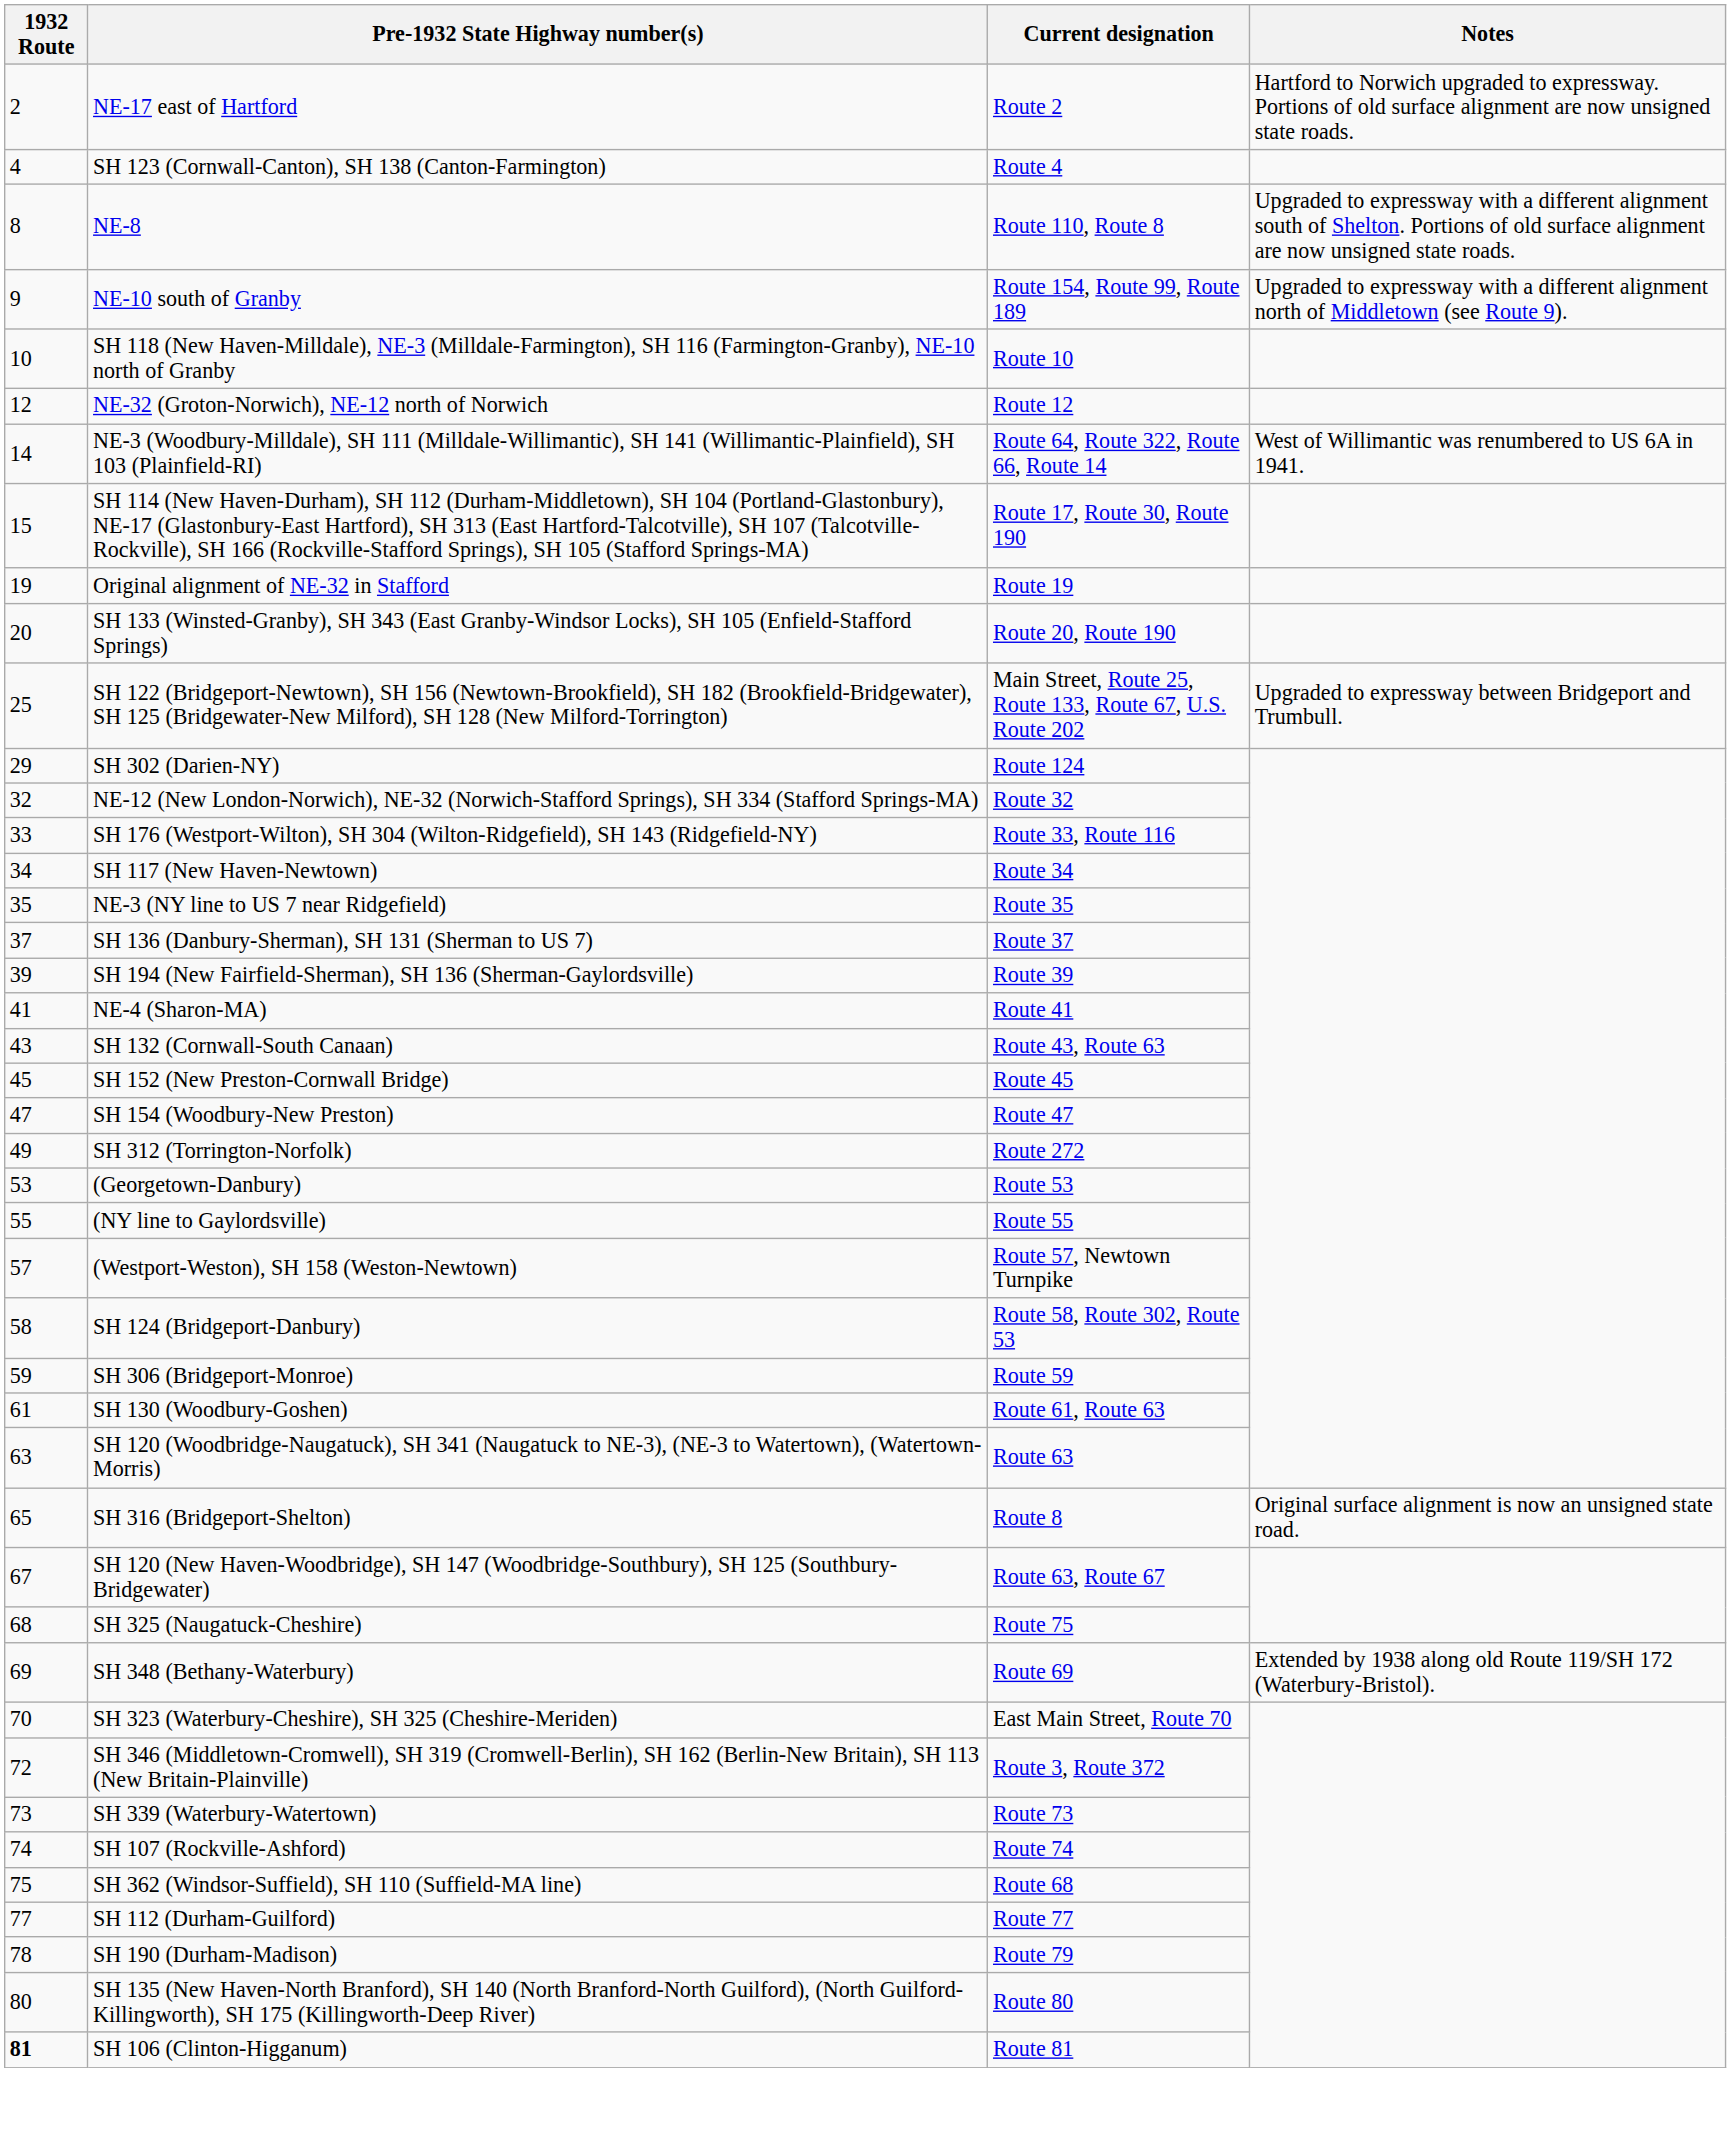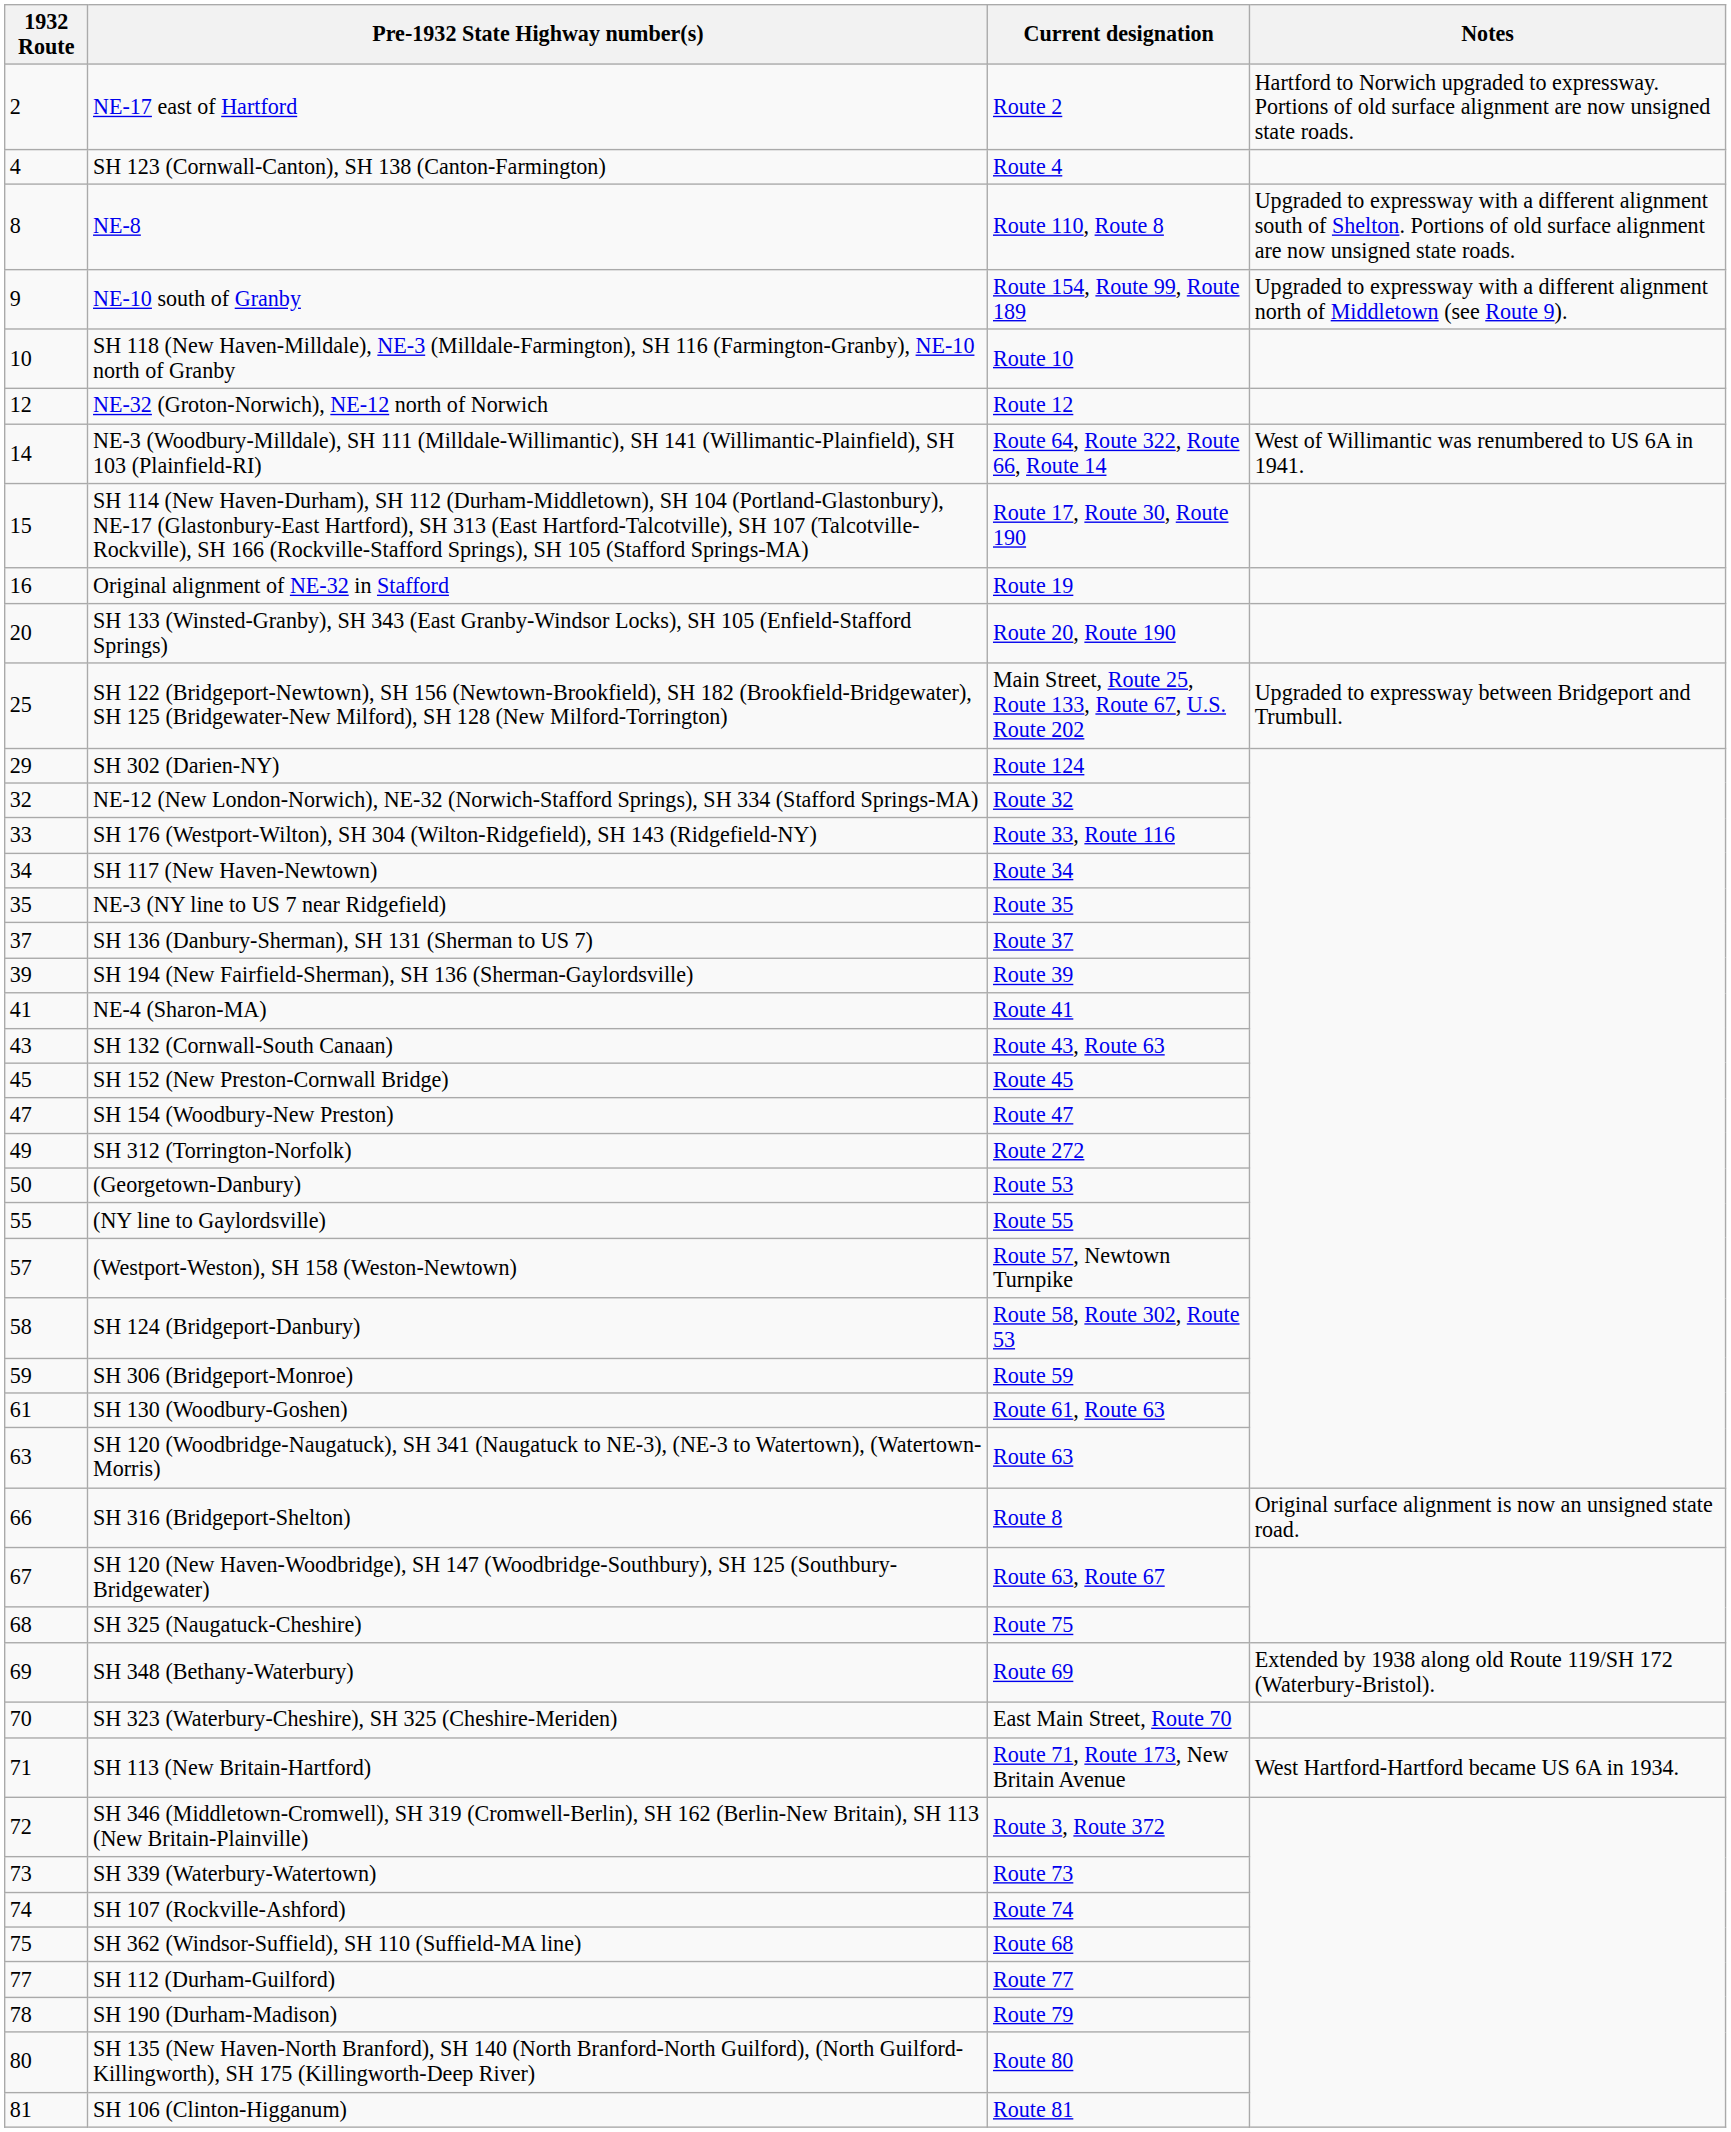 <table class=wikitable>
 <tr>
 <th>1932 Route</th>
 <th>Pre-1932 State Highway number(s)</th>
 <th>Current designation</th>
 <th>Notes</th>
 </tr>
 <tr>
 <td>2</td>
 <td><a href='#'>NE-17</a> east of <a href='#'>Hartford</a></td>
 <td><a href='#'>Route 2</a></td>
 <td>Hartford to Norwich upgraded to expressway. Portions of old surface alignment are now unsigned state roads.</td>
 </tr>
 <tr>
 <td>4</td>
 <td>SH 123 (Cornwall-Canton), SH 138 (Canton-Farmington)</td>
 <td><a href='#'>Route 4</a></td>
 </tr>
 <tr>
 <td>8</td>
 <td><a href='#'>NE-8</a></td>
 <td><a href='#'>Route 110</a>, <a href='#'>Route 8</a></td>
 <td>Upgraded to expressway with a different alignment south of <a href='#'>Shelton</a>. Portions of old surface alignment are now unsigned state roads.</td>
 </tr>
 <tr>
 <td>9</td>
 <td><a href='#'>NE-10</a> south of <a href='#'>Granby</a></td>
 <td><a href='#'>Route 154</a>, <a href='#'>Route 99</a>, <a href='#'>Route 189</a></td>
 <td>Upgraded to expressway with a different alignment north of <a href='#'>Middletown</a> (see <a href='#'>Route 9</a>).</td>
 </tr>
 <tr>
 <td>10</td>
 <td>SH 118 (New Haven-Milldale), <a href='#'>NE-3</a> (Milldale-Farmington), SH 116 (Farmington-Granby), <a href='#'>NE-10</a> north of Granby</td>
 <td><a href='#'>Route 10</a></td>
 <td></td>
 </tr>
 <tr>
 <td>12</td>
 <td><a href='#'>NE-32</a> (Groton-Norwich), <a href='#'>NE-12</a> north of Norwich</td>
 <td><a href='#'>Route 12</a></td>
 </tr>
 <tr>
 <td>14</td>
 <td>NE-3 (Woodbury-Milldale), SH 111 (Milldale-Willimantic), SH 141 (Willimantic-Plainfield), SH 103 (Plainfield-RI)</td>
 <td><a href='#'>Route 64</a>, <a href='#'>Route 322</a>, <a href='#'>Route 66</a>, <a href='#'>Route 14</a></td>
 <td>West of Willimantic was renumbered to US 6A in 1941.</td>
 </tr>
 <tr>
 <td>15</td>
 <td>SH 114 (New Haven-Durham), SH 112 (Durham-Middletown), SH 104 (Portland-Glastonbury), NE-17 (Glastonbury-East Hartford), SH 313 (East Hartford-Talcotville), SH 107 (Talcotville-Rockville), SH 166 (Rockville-Stafford Springs), SH 105 (Stafford Springs-MA)</td>
 <td><a href='#'>Route 17</a>, <a href='#'>Route 30</a>, <a href='#'>Route 190</a></td>
 <td></td>
 </tr>
 <tr>
-<td>19</td>
+<td>16</td>
 <td>Original alignment of <a href='#'>NE-32</a> in <a href='#'>Stafford</a></td>
 <td><a href='#'>Route 19</a></td>
 <td></td>
 </tr>
 <tr>
 <td>20</td>
 <td>SH 133 (Winsted-Granby), SH 343 (East Granby-Windsor Locks), SH 105 (Enfield-Stafford Springs)</td>
 <td><a href='#'>Route 20</a>, <a href='#'>Route 190</a></td>
 <td></td>
 </tr>
 <tr>
 <td>25</td>
 <td>SH 122 (Bridgeport-Newtown), SH 156 (Newtown-Brookfield), SH 182 (Brookfield-Bridgewater), SH 125 (Bridgewater-New Milford), SH 128 (New Milford-Torrington)</td>
 <td>Main Street, <a href='#'>Route 25</a>, <a href='#'>Route 133</a>, <a href='#'>Route 67</a>, <a href='#'>U.S. Route 202</a></td>
 <td>Upgraded to expressway between Bridgeport and Trumbull.</td>
 </tr>
 <tr>
 <td>29</td>
 <td>SH 302 (Darien-NY)</td>
 <td><a href='#'>Route 124</a></td>
 </tr>
 <tr>
 <td>32</td>
 <td>NE-12 (New London-Norwich), NE-32 (Norwich-Stafford Springs), SH 334 (Stafford Springs-MA)</td>
 <td><a href='#'>Route 32</a></td>
 </tr>
 <tr>
 <td>33</td>
 <td>SH 176 (Westport-Wilton), SH 304 (Wilton-Ridgefield), SH 143 (Ridgefield-NY)</td>
 <td><a href='#'>Route 33</a>, <a href='#'>Route 116</a></td>
 </tr>
 <tr>
 <td>34</td>
 <td>SH 117 (New Haven-Newtown)</td>
 <td><a href='#'>Route 34</a></td>
 </tr>
 <tr>
 <td>35</td>
 <td>NE-3 (NY line to US 7 near Ridgefield)</td>
 <td><a href='#'>Route 35</a></td>
 </tr>
 <tr>
 <td>37</td>
 <td>SH 136 (Danbury-Sherman), SH 131 (Sherman to US 7)</td>
 <td><a href='#'>Route 37</a></td>
 </tr>
 <tr>
 <td>39</td>
 <td>SH 194 (New Fairfield-Sherman), SH 136 (Sherman-Gaylordsville)</td>
 <td><a href='#'>Route 39</a></td>
 </tr>
 <tr>
 <td>41</td>
 <td>NE-4 (Sharon-MA)</td>
 <td><a href='#'>Route 41</a></td>
 </tr>
 <tr>
 <td>43</td>
 <td>SH 132 (Cornwall-South Canaan)</td>
 <td><a href='#'>Route 43</a>, <a href='#'>Route 63</a></td>
 </tr>
 <tr>
 <td>45</td>
 <td>SH 152 (New Preston-Cornwall Bridge)</td>
 <td><a href='#'>Route 45</a></td>
 </tr>
 <tr>
 <td>47</td>
 <td>SH 154 (Woodbury-New Preston)</td>
 <td><a href='#'>Route 47</a></td>
 </tr>
 <tr>
 <td>49</td>
 <td>SH 312 (Torrington-Norfolk)</td>
 <td><a href='#'>Route 272</a></td>
 </tr>
 <tr>
-<td>53</td>
+<td>50</td>
 <td>(Georgetown-Danbury)</td>
 <td><a href='#'>Route 53</a></td>
 </tr>
 <tr>
 <td>55</td>
 <td>(NY line to Gaylordsville)</td>
 <td><a href='#'>Route 55</a></td>
 </tr>
 <tr>
 <td>57</td>
 <td>(Westport-Weston), SH 158 (Weston-Newtown)</td>
 <td><a href='#'>Route 57</a>, Newtown Turnpike</td>
 </tr>
 <tr>
 <td>58</td>
 <td>SH 124 (Bridgeport-Danbury)</td>
 <td><a href='#'>Route 58</a>, <a href='#'>Route 302</a>, <a href='#'>Route 53</a></td>
 </tr>
 <tr>
 <td>59</td>
 <td>SH 306 (Bridgeport-Monroe)</td>
 <td><a href='#'>Route 59</a></td>
 </tr>
 <tr>
 <td>61</td>
 <td>SH 130 (Woodbury-Goshen)</td>
 <td><a href='#'>Route 61</a>, <a href='#'>Route 63</a></td>
 </tr>
 <tr>
 <td>63</td>
 <td>SH 120 (Woodbridge-Naugatuck), SH 341 (Naugatuck to NE-3), (NE-3 to Watertown), (Watertown-Morris)</td>
 <td><a href='#'>Route 63</a></td>
 </tr>
 <tr>
-<td>65</td>
+<td>66</td>
 <td>SH 316 (Bridgeport-Shelton)</td>
 <td><a href='#'>Route 8</a></td>
 <td>Original surface alignment is now an unsigned state road.</td>
 </tr>
 <tr>
 <td>67</td>
 <td>SH 120 (New Haven-Woodbridge), SH 147 (Woodbridge-Southbury), SH 125 (Southbury-Bridgewater)</td>
 <td><a href='#'>Route 63</a>, <a href='#'>Route 67</a></td>
 </tr>
 <tr>
 <td>68</td>
 <td>SH 325 (Naugatuck-Cheshire)</td>
 <td><a href='#'>Route 75</a></td>
 </tr>
 <tr>
 <td>69</td>
 <td>SH 348 (Bethany-Waterbury)</td>
 <td><a href='#'>Route 69</a></td>
 <td>Extended by 1938 along old Route 119/SH 172 (Waterbury-Bristol).</td>
 </tr>
 <tr>
 <td>70</td>
 <td>SH 323 (Waterbury-Cheshire), SH 325 (Cheshire-Meriden)</td>
 <td>East Main Street, <a href='#'>Route 70</a></td>
+</tr>
+<tr>
+<td>71</td>
+<td>SH 113 (New Britain-Hartford)</td>
+<td><a href='#'>Route 71</a>, <a href='#'>Route 173</a>, New Britain Avenue</td>
+<td>West Hartford-Hartford became US 6A in 1934.</td>
 </tr>
 <tr>
 <td>72</td>
 <td>SH 346 (Middletown-Cromwell), SH 319 (Cromwell-Berlin), SH 162 (Berlin-New Britain), SH 113 (New Britain-Plainville)</td>
 <td><a href='#'>Route 3</a>, <a href='#'>Route 372</a></td>
 </tr>
 <tr>
 <td>73</td>
 <td>SH 339 (Waterbury-Watertown)</td>
 <td><a href='#'>Route 73</a></td>
 </tr>
 <tr>
 <td>74</td>
 <td>SH 107 (Rockville-Ashford)</td>
 <td><a href='#'>Route 74</a></td>
 </tr>
 <tr>
 <td>75</td>
 <td>SH 362 (Windsor-Suffield), SH 110 (Suffield-MA line)</td>
 <td><a href='#'>Route 68</a></td>
 </tr>
 <tr>
 <td>77</td>
 <td>SH 112 (Durham-Guilford)</td>
 <td><a href='#'>Route 77</a></td>
 </tr>
 <tr>
 <td>78</td>
 <td>SH 190 (Durham-Madison)</td>
 <td><a href='#'>Route 79</a></td>
 </tr>
 <tr>
 <td>80</td>
 <td>SH 135 (New Haven-North Branford), SH 140 (North Branford-North Guilford), (North Guilford-Killingworth), SH 175 (Killingworth-Deep River)</td>
 <td><a href='#'>Route 80</a></td>
 </tr>
 <tr>
-<td><strong>81</strong></td>
+<td>81</td>
 <td>SH 106 (Clinton-Higganum)</td>
 <td><a href='#'>Route 81</a></td>
 </tr>
 </table>
